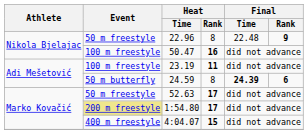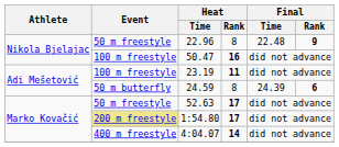 <table class=wikitable style="font-size:90%">
 <tr>
 <th rowspan="2">Athlete</th>
 <th rowspan="2">Event</th>
 <th colspan="2">Heat</th>
 <th colspan="2">Final</th>
 </tr>
 <tr style="font-size:95%">
 <th>Time</th>
 <th>Rank</th>
 <th>Time</th>
 <th>Rank</th>
 </tr>
 <tr align=center>
 <td align=left rowspan=2><a href='#'>Nikola Bjelajac</a></td>
 <td align=left><a href='#'>50 m freestyle</a></td>
 <td>22.96</td>
 <td>8 <strong></strong></td>
 <td>22.48</td>
 <td><strong>9</strong></td>
 </tr>
 <tr align=center>
 <td align=left><a href='#'>100 m freestyle</a></td>
 <td>50.47</td>
 <td><strong>16</strong></td>
 <td colspan=2>did not advance</td>
 </tr>
 <tr align=center>
 <td align=left rowspan=2><a href='#'>Adi Mešetović</a></td>
 <td align=left><a href='#'>100 m freestyle</a></td>
 <td>23.19</td>
 <td><strong>11</strong></td>
 <td colspan=2>did not advance</td>
 </tr>
 <tr align=center>
 <td align=left><a href='#'>50 m butterfly</a></td>
 <td>24.59</td>
 <td>8 <strong></strong></td>
-<td><strong>24.39</strong></td>
+<td>24.39</td>
 <td><strong>6</strong></td>
 </tr>
 <tr align=center>
 <td align=left rowspan=3><a href='#'>Marko Kovačić</a></td>
 <td align=left><a href='#'>50 m freestyle</a></td>
 <td>52.63</td>
 <td><strong>17</strong></td>
 <td colspan=2>did not advance</td>
 </tr>
 <tr align=center>
 <td align=left style="background: khaki;"><a href='#'>200 m freestyle</a></td>
 <td>1:54.80</td>
 <td><strong>17</strong></td>
 <td colspan=2>did not advance</td>
 </tr>
 <tr align=center>
 <td align=left><a href='#'>400 m freestyle</a></td>
 <td>4:04.07</td>
-<td><strong>15</strong></td>
+<td><strong>14</strong></td>
 <td colspan=2>did not advance</td>
 </tr>
 <tr align=center>
 </tr>
 </table>
